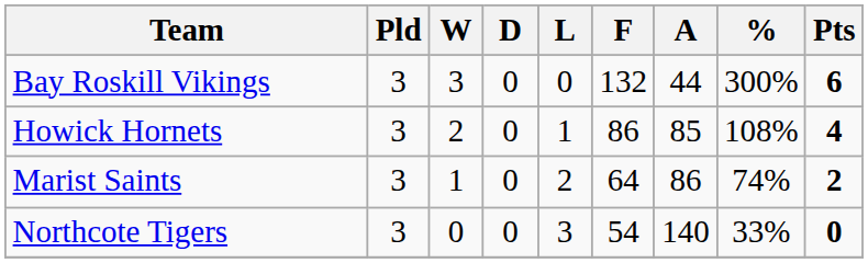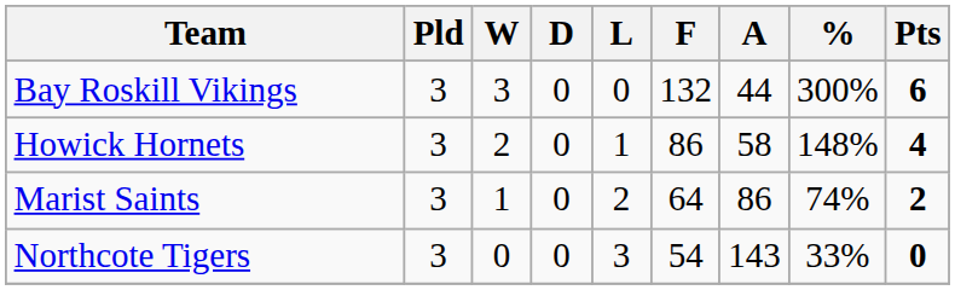 <table class="wikitable" style="text-align:center;">
 <tr>
 <th width=175>Team</th>
 <th width=20 abbr="Played">Pld</th>
 <th width=20 abbr="Won">W</th>
 <th width=20 abbr="Drawn">D</th>
 <th width=20 abbr="Lost">L</th>
 <th width=20 abbr="For">F</th>
 <th width=20 abbr="Against">A</th>
 <th width=20 abbr="Points">%</th>
 <th width=20 abbr="Points">Pts</th>
 </tr>
 <tr>
 <td style="text-align:left;"><a href='#'>Bay Roskill Vikings</a></td>
 <td>3</td>
 <td>3</td>
 <td>0</td>
 <td>0</td>
 <td>132</td>
 <td>44</td>
 <td>300%</td>
 <td><strong>6</strong></td>
 </tr>
 <tr>
 <td style="text-align:left;"><a href='#'>Howick Hornets</a></td>
 <td>3</td>
 <td>2</td>
 <td>0</td>
 <td>1</td>
 <td>86</td>
-<td>85</td>
-<td>108%</td>
+<td>58</td>
+<td>148%</td>
 <td><strong>4</strong></td>
 </tr>
 <tr>
 <td style="text-align:left;"><a href='#'>Marist Saints</a></td>
 <td>3</td>
 <td>1</td>
 <td>0</td>
 <td>2</td>
 <td>64</td>
 <td>86</td>
 <td>74%</td>
 <td><strong>2</strong></td>
 </tr>
 <tr>
 <td style="text-align:left;"><a href='#'>Northcote Tigers</a></td>
 <td>3</td>
 <td>0</td>
 <td>0</td>
 <td>3</td>
 <td>54</td>
-<td>140</td>
+<td>143</td>
 <td>33%</td>
 <td><strong>0</strong></td>
 </tr>
 <tr>
 </tr>
 </table>
